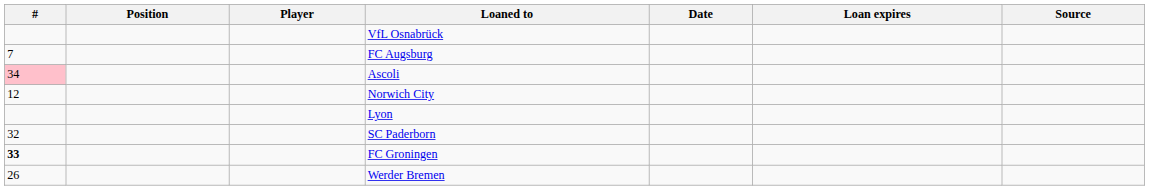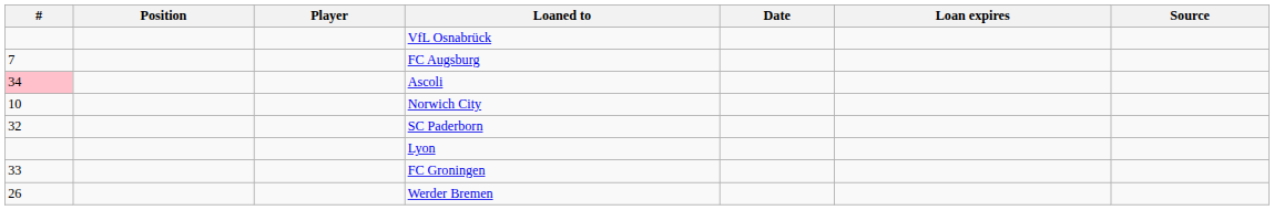 <table class="wikitable sortable" style="width:90%; text-align:center; font-size:95%; text-align:left;">
 <tr>
 <th>#</th>
 <th>Position</th>
 <th>Player</th>
 <th>Loaned to</th>
 <th>Date</th>
 <th>Loan expires</th>
 <th>Source</th>
 </tr>
 <tr>
 <td></td>
 <td></td>
 <td></td>
 <td> <a href='#'>VfL Osnabrück</a></td>
 <td></td>
 <td></td>
 <td></td>
 </tr>
 <tr>
 <td>7</td>
 <td></td>
 <td></td>
 <td> <a href='#'>FC Augsburg</a></td>
 <td></td>
 <td></td>
 <td></td>
 </tr>
 <tr>
 <td style="background: pink;">34</td>
 <td></td>
 <td></td>
 <td> <a href='#'>Ascoli</a></td>
 <td></td>
 <td></td>
 <td></td>
 </tr>
 <tr>
-<td>12</td>
+<td>10</td>
 <td></td>
 <td></td>
 <td> <a href='#'>Norwich City</a></td>
+<td></td>
+<td></td>
+<td></td>
+</tr>
+<tr>
+<td>32</td>
+<td></td>
+<td></td>
+<td> <a href='#'>SC Paderborn</a></td>
 <td></td>
 <td></td>
 <td></td>
 </tr>
 <tr>
 <td></td>
 <td></td>
 <td></td>
 <td> <a href='#'>Lyon</a></td>
 <td></td>
 <td></td>
 <td></td>
 </tr>
 <tr>
-<td>32</td>
-<td></td>
-<td></td>
-<td> <a href='#'>SC Paderborn</a></td>
-<td></td>
-<td></td>
-<td></td>
-</tr>
-<tr>
-<td><strong>33</strong></td>
+<td>33</td>
 <td></td>
 <td></td>
 <td> <a href='#'>FC Groningen</a></td>
 <td></td>
 <td></td>
 <td></td>
 </tr>
 <tr>
 <td>26</td>
 <td></td>
 <td></td>
 <td> <a href='#'>Werder Bremen</a></td>
 <td></td>
 <td></td>
 <td></td>
 </tr>
 </table>
